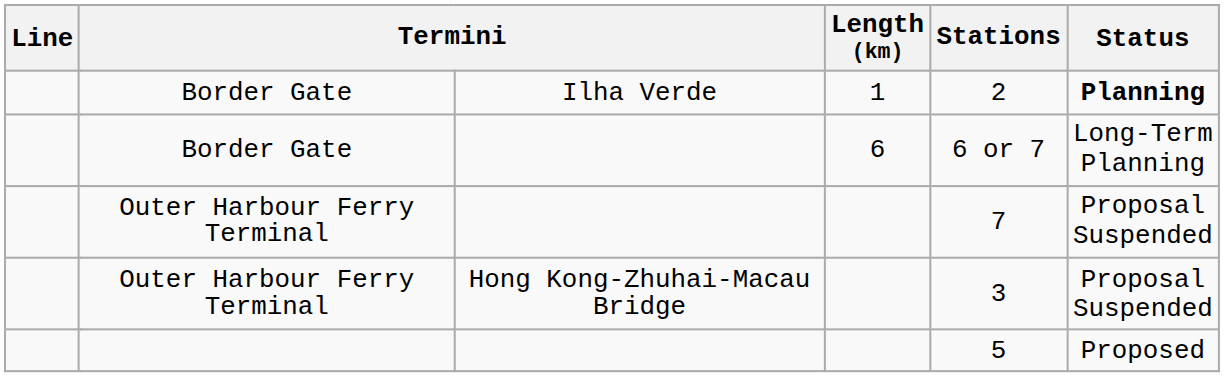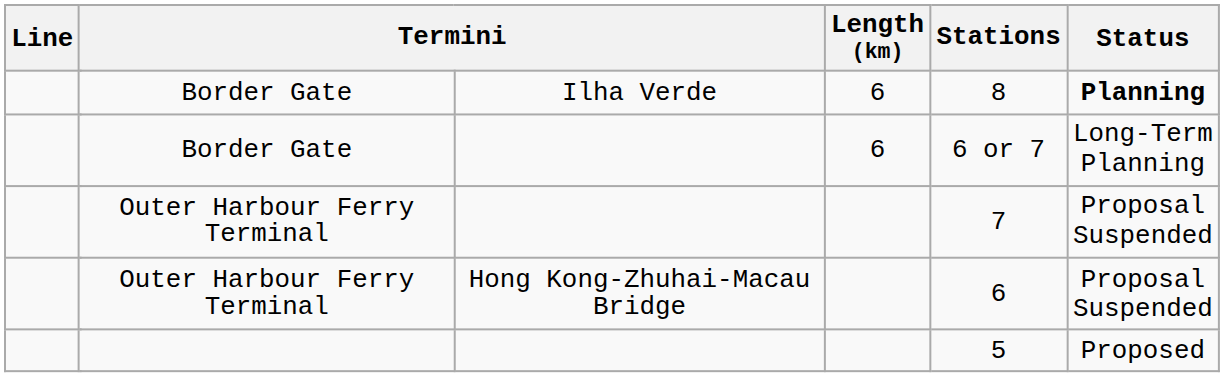 <table class="wikitable sortable" style="text-align:center;">
 <tr>
 <th colspan="2" data-sort-type="text" style="width:120px;">Line</th>
 <th colspan="2" class="unsortable" style="width:450px; line-height:1.05">Termini</th>
 <th style="line-height:1.05">Length<br><small>(km)</small></th>
 <th style="line-height:1.05">Stations</th>
 <th>Status</th>
 </tr>
 <tr>
 <td colspan="2"></td>
 <td>Border Gate</td>
 <td>Ilha Verde</td>
-<td>1</td>
-<td>2</td>
+<td>6</td>
+<td>8</td>
 <td><strong>Planning</strong></td>
 </tr>
 <tr>
 <td colspan="2"></td>
 <td>Border Gate</td>
 <td></td>
 <td>6</td>
 <td>6 or 7</td>
 <td>Long-Term Planning</td>
 </tr>
 <tr>
 <td colspan="2"></td>
 <td style="text-align:center; width:225px; line-height:1.05">Outer Harbour Ferry Terminal</td>
 <td></td>
 <td></td>
 <td>7</td>
 <td>Proposal Suspended</td>
 </tr>
 <tr>
 <td colspan="2"></td>
 <td style="text-align:center; width:225px; line-height:1.05">Outer Harbour Ferry Terminal</td>
 <td style="text-align:center; width:225px; line-height:1.05">Hong Kong-Zhuhai-Macau Bridge</td>
 <td></td>
-<td>3</td>
+<td>6</td>
 <td>Proposal Suspended</td>
 </tr>
 <tr>
 <td colspan="2"></td>
 <td></td>
 <td></td>
 <td></td>
 <td>5</td>
 <td>Proposed</td>
 </tr>
 </table>
